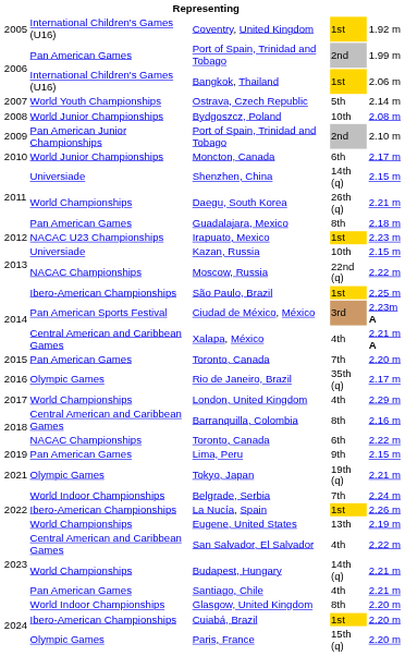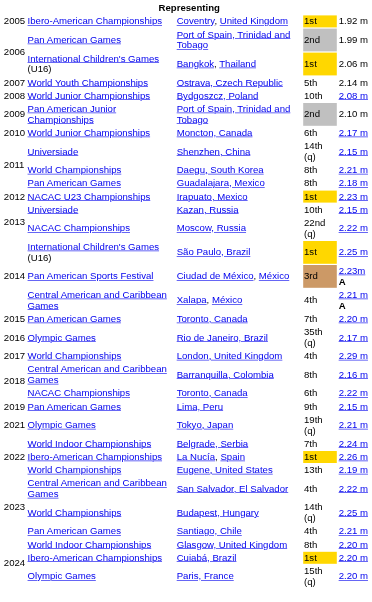 <table>
 <tr>
 <th colspan="5">Representing </th>
 </tr>
 <tr>
 <td>2005</td>
-<td><a href='#'>International Children's Games</a> (U16)</td>
+<td><a href='#'>Ibero-American Championships</a></td>
 <td><a href='#'>Coventry</a>, <a href='#'>United Kingdom</a></td>
 <td bgcolor=gold>1st</td>
 <td>1.92 m</td>
 </tr>
 <tr>
 <td rowspan=2>2006</td>
 <td><a href='#'>Pan American Games</a></td>
 <td><a href='#'>Port of Spain, Trinidad and Tobago</a></td>
 <td bgcolor=silver>2nd</td>
 <td>1.99 m</td>
 </tr>
 <tr>
 <td><a href='#'>International Children's Games</a> (U16)</td>
 <td><a href='#'>Bangkok</a>, <a href='#'>Thailand</a></td>
 <td bgcolor=gold>1st</td>
 <td>2.06 m</td>
 </tr>
 <tr>
 <td>2007</td>
 <td><a href='#'>World Youth Championships</a></td>
 <td><a href='#'>Ostrava, Czech Republic</a></td>
 <td>5th</td>
 <td>2.14 m</td>
 </tr>
 <tr>
 <td>2008</td>
 <td><a href='#'>World Junior Championships</a></td>
 <td><a href='#'>Bydgoszcz, Poland</a></td>
 <td>10th</td>
 <td><a href='#'>2.08 m</a></td>
 </tr>
 <tr>
 <td>2009</td>
 <td><a href='#'>Pan American Junior Championships</a></td>
 <td><a href='#'>Port of Spain, Trinidad and Tobago</a></td>
 <td bgcolor=silver>2nd</td>
 <td>2.10 m</td>
 </tr>
 <tr>
 <td>2010</td>
 <td><a href='#'>World Junior Championships</a></td>
 <td><a href='#'>Moncton, Canada</a></td>
 <td>6th</td>
 <td><a href='#'>2.17 m</a></td>
 </tr>
 <tr>
 <td rowspan=3>2011</td>
 <td><a href='#'>Universiade</a></td>
 <td><a href='#'>Shenzhen, China</a></td>
 <td>14th (q)</td>
 <td><a href='#'>2.15 m</a></td>
 </tr>
 <tr>
 <td><a href='#'>World Championships</a></td>
 <td><a href='#'>Daegu, South Korea</a></td>
-<td>26th (q)</td>
+<td>8th</td>
 <td><a href='#'>2.21 m</a></td>
 </tr>
 <tr>
 <td><a href='#'>Pan American Games</a></td>
 <td><a href='#'>Guadalajara, Mexico</a></td>
 <td>8th</td>
 <td><a href='#'>2.18 m</a></td>
 </tr>
 <tr>
 <td>2012</td>
 <td><a href='#'>NACAC U23 Championships</a></td>
 <td><a href='#'>Irapuato, Mexico</a></td>
 <td bgcolor=gold>1st</td>
 <td><a href='#'>2.23 m</a></td>
 </tr>
 <tr>
 <td rowspan=2>2013</td>
 <td><a href='#'>Universiade</a></td>
 <td><a href='#'>Kazan, Russia</a></td>
 <td>10th</td>
 <td><a href='#'>2.15 m</a></td>
 </tr>
 <tr>
 <td><a href='#'>NACAC Championships</a></td>
 <td><a href='#'>Moscow, Russia</a></td>
 <td>22nd (q)</td>
 <td><a href='#'>2.22 m</a></td>
 </tr>
 <tr>
 <td rowspan=3>2014</td>
-<td><a href='#'>Ibero-American Championships</a></td>
+<td><a href='#'>International Children's Games</a> (U16)</td>
 <td><a href='#'>São Paulo, Brazil</a></td>
 <td bgcolor=gold>1st</td>
 <td><a href='#'>2.25 m</a></td>
 </tr>
 <tr>
 <td><a href='#'>Pan American Sports Festival</a></td>
 <td><a href='#'>Ciudad de México</a>, <a href='#'>México</a></td>
 <td bgcolor="cc9966">3rd</td>
 <td><a href='#'>2.23m</a> <strong>A</strong></td>
 </tr>
 <tr>
 <td><a href='#'>Central American and Caribbean Games</a></td>
 <td><a href='#'>Xalapa</a>, <a href='#'>México</a></td>
 <td>4th</td>
 <td><a href='#'>2.21 m</a> <strong>A</strong></td>
 </tr>
 <tr>
 <td>2015</td>
 <td><a href='#'>Pan American Games</a></td>
 <td><a href='#'>Toronto, Canada</a></td>
 <td>7th</td>
 <td><a href='#'>2.20 m</a></td>
 </tr>
 <tr>
 <td>2016</td>
 <td><a href='#'>Olympic Games</a></td>
 <td><a href='#'>Rio de Janeiro, Brazil</a></td>
 <td>35th (q)</td>
 <td><a href='#'>2.17 m</a></td>
 </tr>
 <tr>
 <td>2017</td>
 <td><a href='#'>World Championships</a></td>
 <td><a href='#'>London, United Kingdom</a></td>
 <td>4th</td>
 <td><a href='#'>2.29 m</a></td>
 </tr>
 <tr>
 <td rowspan=2>2018</td>
 <td><a href='#'>Central American and Caribbean Games</a></td>
 <td><a href='#'>Barranquilla, Colombia</a></td>
 <td>8th</td>
 <td><a href='#'>2.16 m</a></td>
 </tr>
 <tr>
 <td><a href='#'>NACAC Championships</a></td>
 <td><a href='#'>Toronto, Canada</a></td>
 <td>6th</td>
 <td><a href='#'>2.22 m</a></td>
 </tr>
 <tr>
 <td>2019</td>
 <td><a href='#'>Pan American Games</a></td>
 <td><a href='#'>Lima, Peru</a></td>
 <td>9th</td>
 <td><a href='#'>2.15 m</a></td>
 </tr>
 <tr>
 <td>2021</td>
 <td><a href='#'>Olympic Games</a></td>
 <td><a href='#'>Tokyo, Japan</a></td>
 <td>19th (q)</td>
 <td><a href='#'>2.21 m</a></td>
 </tr>
 <tr>
 <td rowspan=3>2022</td>
 <td><a href='#'>World Indoor Championships</a></td>
 <td><a href='#'>Belgrade, Serbia</a></td>
 <td>7th</td>
 <td><a href='#'>2.24 m</a></td>
 </tr>
 <tr>
 <td><a href='#'>Ibero-American Championships</a></td>
 <td><a href='#'>La Nucía</a>, <a href='#'>Spain</a></td>
 <td bgcolor=gold>1st</td>
 <td><a href='#'>2.26 m</a></td>
 </tr>
 <tr>
 <td><a href='#'>World Championships</a></td>
 <td><a href='#'>Eugene, United States</a></td>
 <td>13th</td>
 <td><a href='#'>2.19 m</a></td>
 </tr>
 <tr>
 <td rowspan=3>2023</td>
 <td><a href='#'>Central American and Caribbean Games</a></td>
 <td><a href='#'>San Salvador, El Salvador</a></td>
 <td>4th</td>
 <td><a href='#'>2.22 m</a></td>
 </tr>
 <tr>
 <td><a href='#'>World Championships</a></td>
 <td><a href='#'>Budapest, Hungary</a></td>
 <td>14th (q)</td>
-<td><a href='#'>2.21 m</a></td>
+<td><a href='#'>2.25 m</a></td>
 </tr>
 <tr>
 <td><a href='#'>Pan American Games</a></td>
 <td><a href='#'>Santiago, Chile</a></td>
 <td>4th</td>
 <td><a href='#'>2.21 m</a></td>
 </tr>
 <tr>
 <td rowspan=3>2024</td>
 <td><a href='#'>World Indoor Championships</a></td>
 <td><a href='#'>Glasgow, United Kingdom</a></td>
 <td>8th</td>
 <td><a href='#'>2.20 m</a></td>
 </tr>
 <tr>
 <td><a href='#'>Ibero-American Championships</a></td>
 <td><a href='#'>Cuiabá, Brazil</a></td>
 <td bgcolor=gold>1st</td>
 <td><a href='#'>2.20 m</a></td>
 </tr>
 <tr>
 <td><a href='#'>Olympic Games</a></td>
 <td><a href='#'>Paris, France</a></td>
 <td>15th (q)</td>
 <td><a href='#'>2.20 m</a></td>
 </tr>
 </table>
